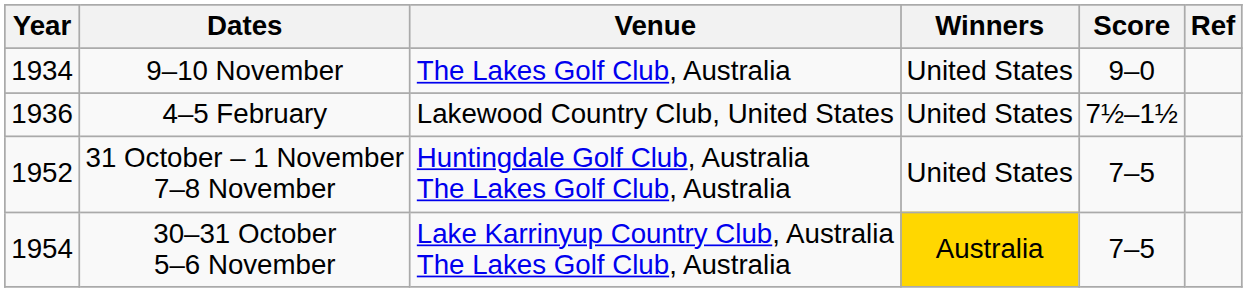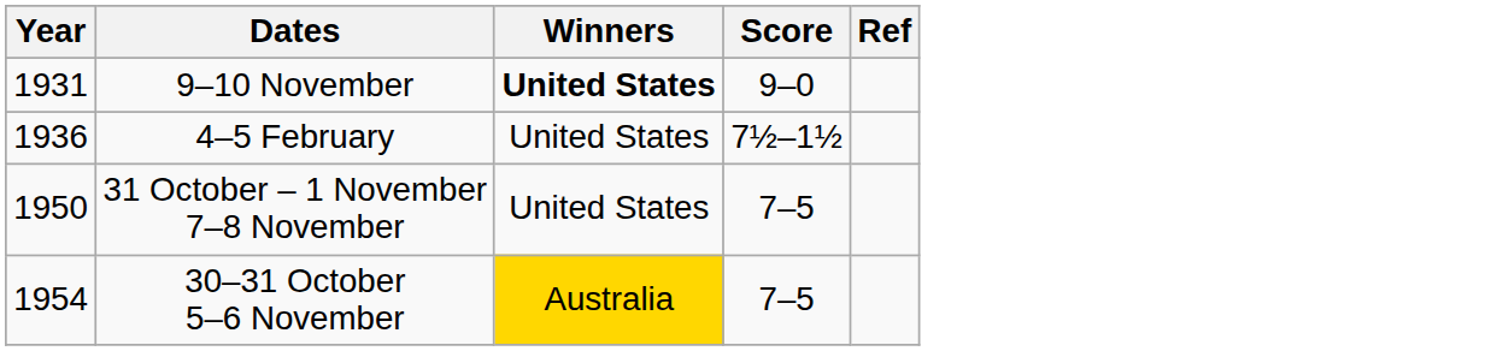 <table class="wikitable" style="text-align: center">
 <tr>
 <th>Year</th>
 <th>Dates</th>
-<th>Venue</th>
 <th>Winners</th>
 <th>Score</th>
 <th>Ref</th>
 </tr>
 <tr>
-<td>1934</td>
+<td>1931</td>
 <td>9–10 November</td>
-<td align="left"><a href='#'>The Lakes Golf Club</a>, Australia</td>
-<td>United States</td>
+<td><strong>United States</strong></td>
 <td>9–0</td>
 <td></td>
 </tr>
 <tr>
 <td>1936</td>
 <td>4–5 February</td>
-<td align="left">Lakewood Country Club, United States</td>
 <td>United States</td>
 <td>7½–1½</td>
 <td></td>
 </tr>
 <tr>
-<td>1952</td>
+<td>1950</td>
 <td>31 October – 1 November<br>7–8 November</td>
-<td align="left"><a href='#'>Huntingdale Golf Club</a>, Australia<br><a href='#'>The Lakes Golf Club</a>, Australia</td>
 <td>United States</td>
 <td>7–5</td>
 <td></td>
 </tr>
 <tr>
 <td>1954</td>
 <td>30–31 October<br>5–6 November</td>
-<td align="left"><a href='#'>Lake Karrinyup Country Club</a>, Australia<br><a href='#'>The Lakes Golf Club</a>, Australia</td>
 <td style="background: gold;">Australia</td>
 <td>7–5</td>
 <td></td>
 </tr>
 </table>
